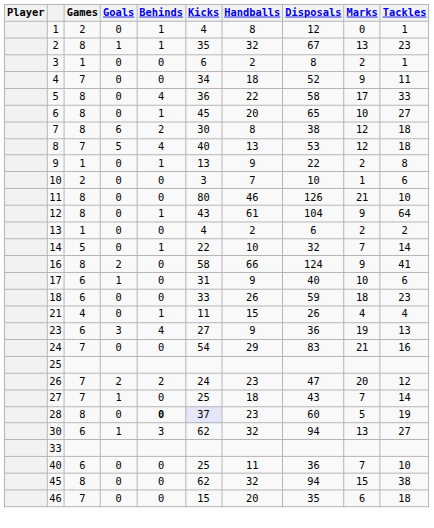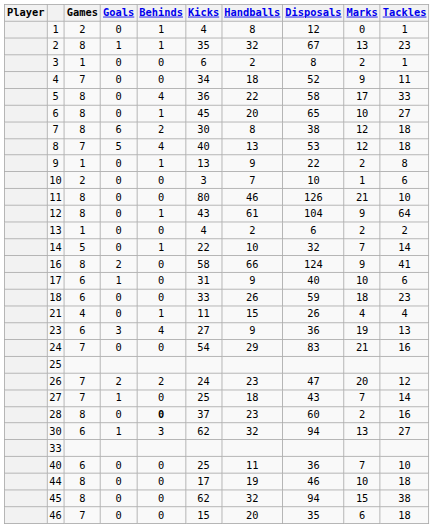 <table class="wikitable plainrowheaders sortable" style="text-align:center; font-size:95%">
 <tr>
 <th scope="col">Player</th>
 <th scope="col"></th>
 <th scope="col" width:3em>Games</th>
 <th scope="col" width:3em><a href='#'>Goals</a></th>
 <th scope="col" width:3em><a href='#'>Behinds</a></th>
 <th scope="col" width:3em><a href='#'>Kicks</a></th>
 <th scope="col" width:3em><a href='#'>Handballs</a></th>
 <th scope="col" width:3em><a href='#'>Disposals</a></th>
 <th scope="col" width:3em><a href='#'>Marks</a></th>
 <th scope="col" width:3em><a href='#'>Tackles</a></th>
 </tr>
 <tr>
 <th scope="row"></th>
 <td>1</td>
 <td>2</td>
 <td>0</td>
 <td>1</td>
 <td>4</td>
 <td>8</td>
 <td>12</td>
 <td>0</td>
 <td>1</td>
 </tr>
 <tr>
 <th scope="row"></th>
 <td>2</td>
 <td>8</td>
 <td>1</td>
 <td>1</td>
 <td>35</td>
 <td>32</td>
 <td>67</td>
 <td>13</td>
 <td>23</td>
 </tr>
 <tr>
 <th scope="row"></th>
 <td>3</td>
 <td>1</td>
 <td>0</td>
 <td>0</td>
 <td>6</td>
 <td>2</td>
 <td>8</td>
 <td>2</td>
 <td>1</td>
 </tr>
 <tr>
 <th scope="row"></th>
 <td>4</td>
 <td>7</td>
 <td>0</td>
 <td>0</td>
 <td>34</td>
 <td>18</td>
 <td>52</td>
 <td>9</td>
 <td>11</td>
 </tr>
 <tr>
 <th scope="row"></th>
 <td>5</td>
 <td>8</td>
 <td>0</td>
 <td>4</td>
 <td>36</td>
 <td>22</td>
 <td>58</td>
 <td>17</td>
 <td>33</td>
 </tr>
 <tr>
 <th scope="row"></th>
 <td>6</td>
 <td>8</td>
 <td>0</td>
 <td>1</td>
 <td>45</td>
 <td>20</td>
 <td>65</td>
 <td>10</td>
 <td>27</td>
 </tr>
 <tr>
 <th scope="row"></th>
 <td>7</td>
 <td>8</td>
 <td>6</td>
 <td>2</td>
 <td>30</td>
 <td>8</td>
 <td>38</td>
 <td>12</td>
 <td>18</td>
 </tr>
 <tr>
 <th scope="row"></th>
 <td>8</td>
 <td>7</td>
 <td>5</td>
 <td>4</td>
 <td>40</td>
 <td>13</td>
 <td>53</td>
 <td>12</td>
 <td>18</td>
 </tr>
 <tr>
 <th scope="row"></th>
 <td>9</td>
 <td>1</td>
 <td>0</td>
 <td>1</td>
 <td>13</td>
 <td>9</td>
 <td>22</td>
 <td>2</td>
 <td>8</td>
 </tr>
 <tr>
 <th scope="row"></th>
 <td>10</td>
 <td>2</td>
 <td>0</td>
 <td>0</td>
 <td>3</td>
 <td>7</td>
 <td>10</td>
 <td>1</td>
 <td>6</td>
 </tr>
 <tr>
 <th scope="row"></th>
 <td>11</td>
 <td>8</td>
 <td>0</td>
 <td>0</td>
 <td>80</td>
 <td>46</td>
 <td>126</td>
 <td>21</td>
 <td>10</td>
 </tr>
 <tr>
 <th scope="row"></th>
 <td>12</td>
 <td>8</td>
 <td>0</td>
 <td>1</td>
 <td>43</td>
 <td>61</td>
 <td>104</td>
 <td>9</td>
 <td>64</td>
 </tr>
 <tr>
 <th scope="row"></th>
 <td>13</td>
 <td>1</td>
 <td>0</td>
 <td>0</td>
 <td>4</td>
 <td>2</td>
 <td>6</td>
 <td>2</td>
 <td>2</td>
 </tr>
 <tr>
 <th scope="row"></th>
 <td>14</td>
 <td>5</td>
 <td>0</td>
 <td>1</td>
 <td>22</td>
 <td>10</td>
 <td>32</td>
 <td>7</td>
 <td>14</td>
 </tr>
 <tr>
 <th scope="row"></th>
 <td>16</td>
 <td>8</td>
 <td>2</td>
 <td>0</td>
 <td>58</td>
 <td>66</td>
 <td>124</td>
 <td>9</td>
 <td>41</td>
 </tr>
 <tr>
 <th scope="row"></th>
 <td>17</td>
 <td>6</td>
 <td>1</td>
 <td>0</td>
 <td>31</td>
 <td>9</td>
 <td>40</td>
 <td>10</td>
 <td>6</td>
 </tr>
 <tr>
 <th scope="row"></th>
 <td>18</td>
 <td>6</td>
 <td>0</td>
 <td>0</td>
 <td>33</td>
 <td>26</td>
 <td>59</td>
 <td>18</td>
 <td>23</td>
 </tr>
 <tr>
 <th scope="row"></th>
 <td>21</td>
 <td>4</td>
 <td>0</td>
 <td>1</td>
 <td>11</td>
 <td>15</td>
 <td>26</td>
 <td>4</td>
 <td>4</td>
 </tr>
 <tr>
 <th scope="row"></th>
 <td>23</td>
 <td>6</td>
 <td>3</td>
 <td>4</td>
 <td>27</td>
 <td>9</td>
 <td>36</td>
 <td>19</td>
 <td>13</td>
 </tr>
 <tr>
 <th scope="row"></th>
 <td>24</td>
 <td>7</td>
 <td>0</td>
 <td>0</td>
 <td>54</td>
 <td>29</td>
 <td>83</td>
 <td>21</td>
 <td>16</td>
 </tr>
 <tr>
 <th scope="row"></th>
 <td>25</td>
 <td></td>
 <td></td>
 <td></td>
 <td></td>
 <td></td>
 <td></td>
 <td></td>
 <td></td>
 </tr>
 <tr>
 <th scope="row"></th>
 <td>26</td>
 <td>7</td>
 <td>2</td>
 <td>2</td>
 <td>24</td>
 <td>23</td>
 <td>47</td>
 <td>20</td>
 <td>12</td>
 </tr>
 <tr>
 <th scope="row"></th>
 <td>27</td>
 <td>7</td>
 <td>1</td>
 <td>0</td>
 <td>25</td>
 <td>18</td>
 <td>43</td>
 <td>7</td>
 <td>14</td>
 </tr>
 <tr>
 <th scope="row"></th>
 <td>28</td>
 <td>8</td>
 <td>0</td>
 <td><strong>0</strong></td>
-<td style="background: lavender;">37</td>
+<td>37</td>
 <td>23</td>
 <td>60</td>
-<td>5</td>
-<td>19</td>
+<td>2</td>
+<td>16</td>
 </tr>
 <tr>
 <th scope="row"></th>
 <td>30</td>
 <td>6</td>
 <td>1</td>
 <td>3</td>
 <td>62</td>
 <td>32</td>
 <td>94</td>
 <td>13</td>
 <td>27</td>
 </tr>
 <tr>
 <th scope="row"></th>
 <td>33</td>
 <td></td>
 <td></td>
 <td></td>
 <td></td>
 <td></td>
 <td></td>
 <td></td>
 <td></td>
 </tr>
 <tr>
 <th scope="row"></th>
 <td>40</td>
 <td>6</td>
 <td>0</td>
 <td>0</td>
 <td>25</td>
 <td>11</td>
 <td>36</td>
 <td>7</td>
 <td>10</td>
 </tr>
 <tr>
 <th scope="row"></th>
+<td>44</td>
+<td>8</td>
+<td>0</td>
+<td>0</td>
+<td>17</td>
+<td>19</td>
+<td>46</td>
+<td>10</td>
+<td>18</td>
+</tr>
+<tr>
+<th scope="row"></th>
 <td>45</td>
 <td>8</td>
 <td>0</td>
 <td>0</td>
 <td>62</td>
 <td>32</td>
 <td>94</td>
 <td>15</td>
 <td>38</td>
 </tr>
 <tr>
 <th scope="row"></th>
 <td>46</td>
 <td>7</td>
 <td>0</td>
 <td>0</td>
 <td>15</td>
 <td>20</td>
 <td>35</td>
 <td>6</td>
 <td>18</td>
 </tr>
 </table>
